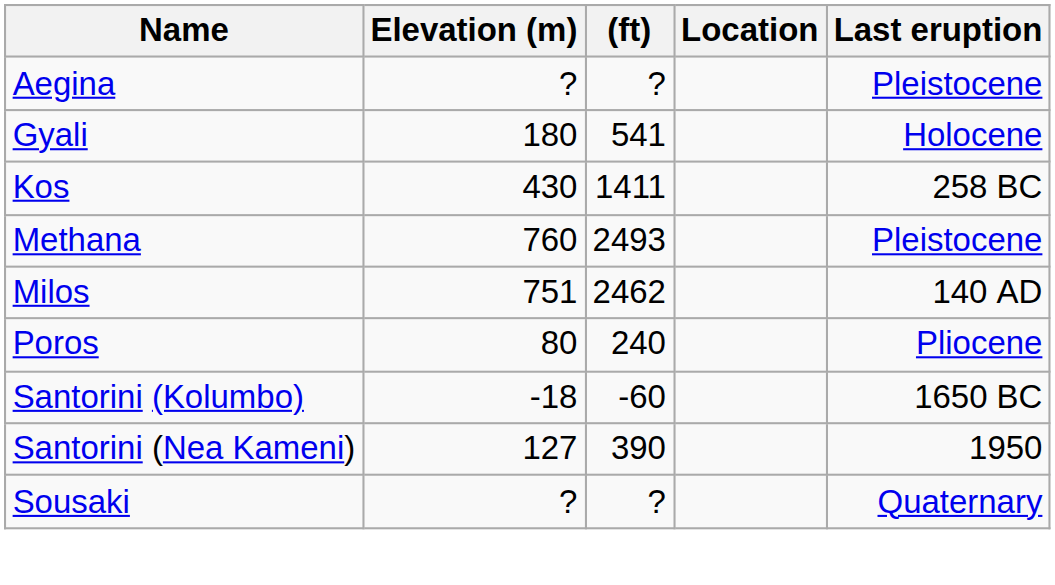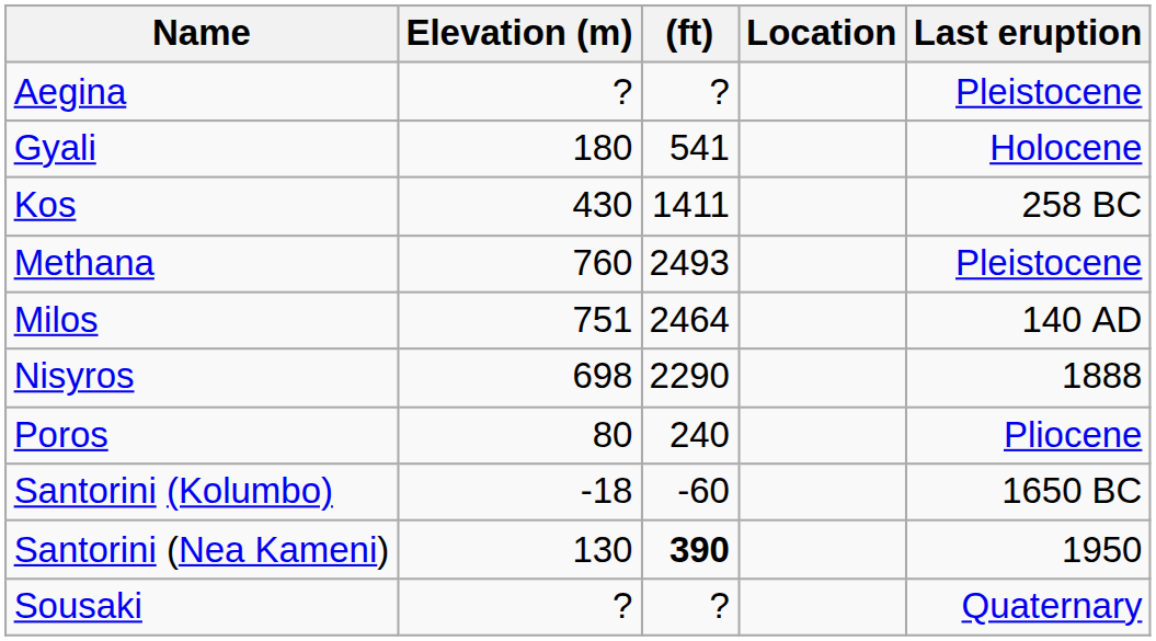 <table class="wikitable sortable">
 <tr>
 <th>Name</th>
 <th>Elevation (m)</th>
 <th>(ft)</th>
 <th>Location</th>
 <th>Last eruption</th>
 </tr>
 <tr align="right">
 <td align="left"><a href='#'>Aegina</a></td>
 <td>?</td>
 <td>?</td>
 <td></td>
 <td><a href='#'>Pleistocene</a></td>
 </tr>
 <tr align="right">
 <td align="left"><a href='#'>Gyali</a></td>
 <td>180</td>
 <td>541</td>
 <td></td>
 <td><a href='#'>Holocene</a></td>
 </tr>
 <tr align="right">
 <td align="left"><a href='#'>Kos</a></td>
 <td>430</td>
 <td>1411</td>
 <td></td>
 <td>258 BC</td>
 </tr>
 <tr align="right">
 <td align="left"><a href='#'>Methana</a></td>
 <td>760</td>
 <td>2493</td>
 <td></td>
 <td><a href='#'>Pleistocene</a></td>
 </tr>
 <tr align="right">
 <td align="left"><a href='#'>Milos</a></td>
 <td>751</td>
-<td>2462</td>
+<td>2464</td>
 <td></td>
 <td>140 AD</td>
+</tr>
+<tr align="right">
+<td align="left"><a href='#'>Nisyros</a></td>
+<td>698</td>
+<td>2290</td>
+<td></td>
+<td>1888</td>
 </tr>
 <tr align="right">
 <td align="left"><a href='#'>Poros</a></td>
 <td>80</td>
 <td>240</td>
 <td></td>
 <td><a href='#'>Pliocene</a></td>
 </tr>
 <tr align="right">
 <td align="left"><a href='#'>Santorini</a> <a href='#'>(Kolumbo)</a></td>
 <td>-18</td>
 <td>-60</td>
 <td></td>
 <td>1650 BC</td>
 </tr>
 <tr align="right">
 <td align="left"><a href='#'>Santorini</a> (<a href='#'>Nea Kameni</a>)</td>
-<td>127</td>
-<td>390</td>
+<td>130</td>
+<td><strong>390</strong></td>
 <td></td>
 <td>1950</td>
 </tr>
 <tr align="right">
 <td align="left"><a href='#'>Sousaki</a></td>
 <td>?</td>
 <td>?</td>
 <td></td>
 <td><a href='#'>Quaternary</a></td>
 </tr>
 </table>
